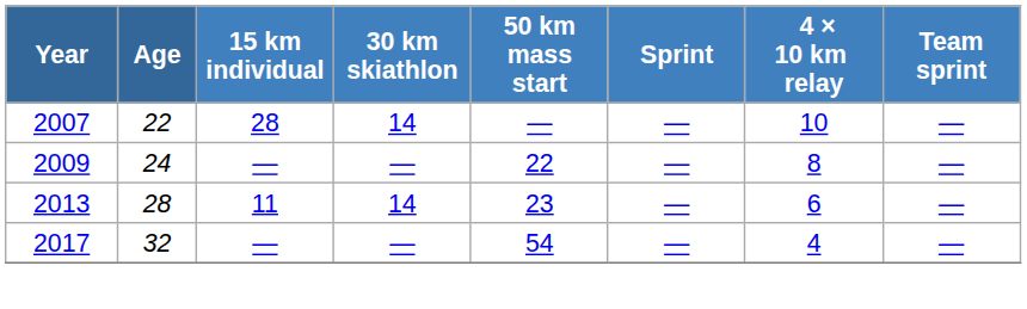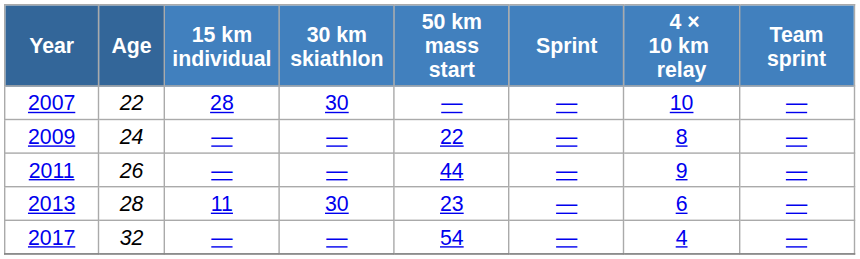 <table class="wikitable" style="font-size:95%; text-align:center; border:grey solid 1px; border-collapse:collapse; background:#ffffff;">
 <tr>
 <th style="background-color:#369; color:white; width:60px;"> Year </th>
 <th style="background-color:#369; color:white; width:40px;"> Age </th>
 <th style="background-color:#4180be; color:white; width:75px;"> 15 km <br>individual</th>
 <th style="background-color:#4180be; color:white; width:75px;"> 30 km <br> skiathlon </th>
 <th style="background-color:#4180be; color:white; width:75px;"> 50 km <br>mass start</th>
 <th style="background-color:#4180be; color:white; width:75px;"> Sprint </th>
 <th style="background-color:#4180be; color:white; width:75px;"> 4 × 10 km <br> relay </th>
 <th style="background-color:#4180be; color:white; width:75px;"> Team <br> sprint </th>
 </tr>
 <tr>
 <td><a href='#'>2007</a></td>
 <td><em>22</em></td>
 <td><a href='#'>28</a></td>
-<td><a href='#'>14</a></td>
+<td><a href='#'>30</a></td>
 <td><a href='#'>—</a></td>
 <td><a href='#'>—</a></td>
 <td><a href='#'>10</a></td>
 <td><a href='#'>—</a></td>
 </tr>
 <tr>
 <td><a href='#'>2009</a></td>
 <td><em>24</em></td>
 <td><a href='#'>—</a></td>
 <td><a href='#'>—</a></td>
 <td><a href='#'>22</a></td>
 <td><a href='#'>—</a></td>
 <td><a href='#'>8</a></td>
 <td><a href='#'>—</a></td>
 </tr>
 <tr>
+<td><a href='#'>2011</a></td>
+<td><em>26</em></td>
+<td><a href='#'>—</a></td>
+<td><a href='#'>—</a></td>
+<td><a href='#'>44</a></td>
+<td><a href='#'>—</a></td>
+<td><a href='#'>9</a></td>
+<td><a href='#'>—</a></td>
+</tr>
+<tr>
 <td><a href='#'>2013</a></td>
 <td><em>28</em></td>
 <td><a href='#'>11</a></td>
-<td><a href='#'>14</a></td>
+<td><a href='#'>30</a></td>
 <td><a href='#'>23</a></td>
 <td><a href='#'>—</a></td>
 <td><a href='#'>6</a></td>
 <td><a href='#'>—</a></td>
 </tr>
 <tr>
 <td><a href='#'>2017</a></td>
 <td><em>32</em></td>
 <td><a href='#'>—</a></td>
 <td><a href='#'>—</a></td>
 <td><a href='#'>54</a></td>
 <td><a href='#'>—</a></td>
 <td><a href='#'>4</a></td>
 <td><a href='#'>—</a></td>
 </tr>
 <tr>
 </tr>
 </table>
